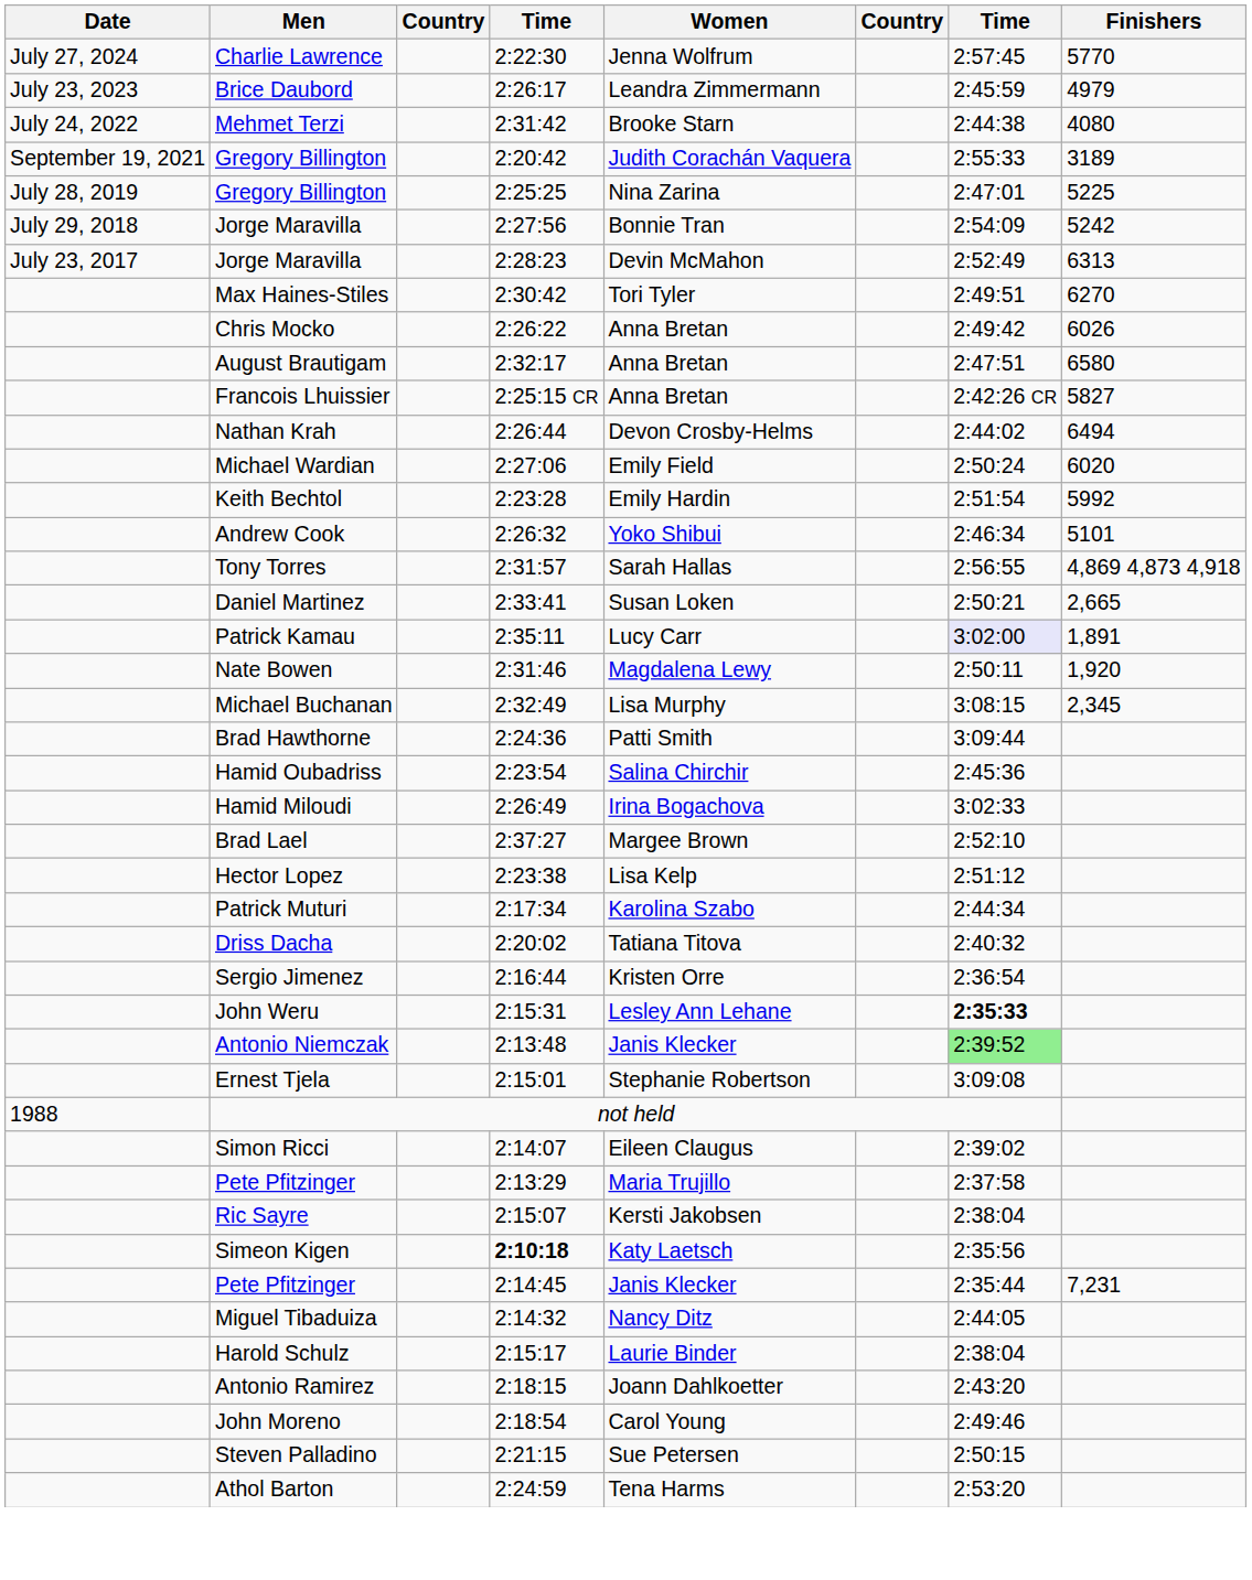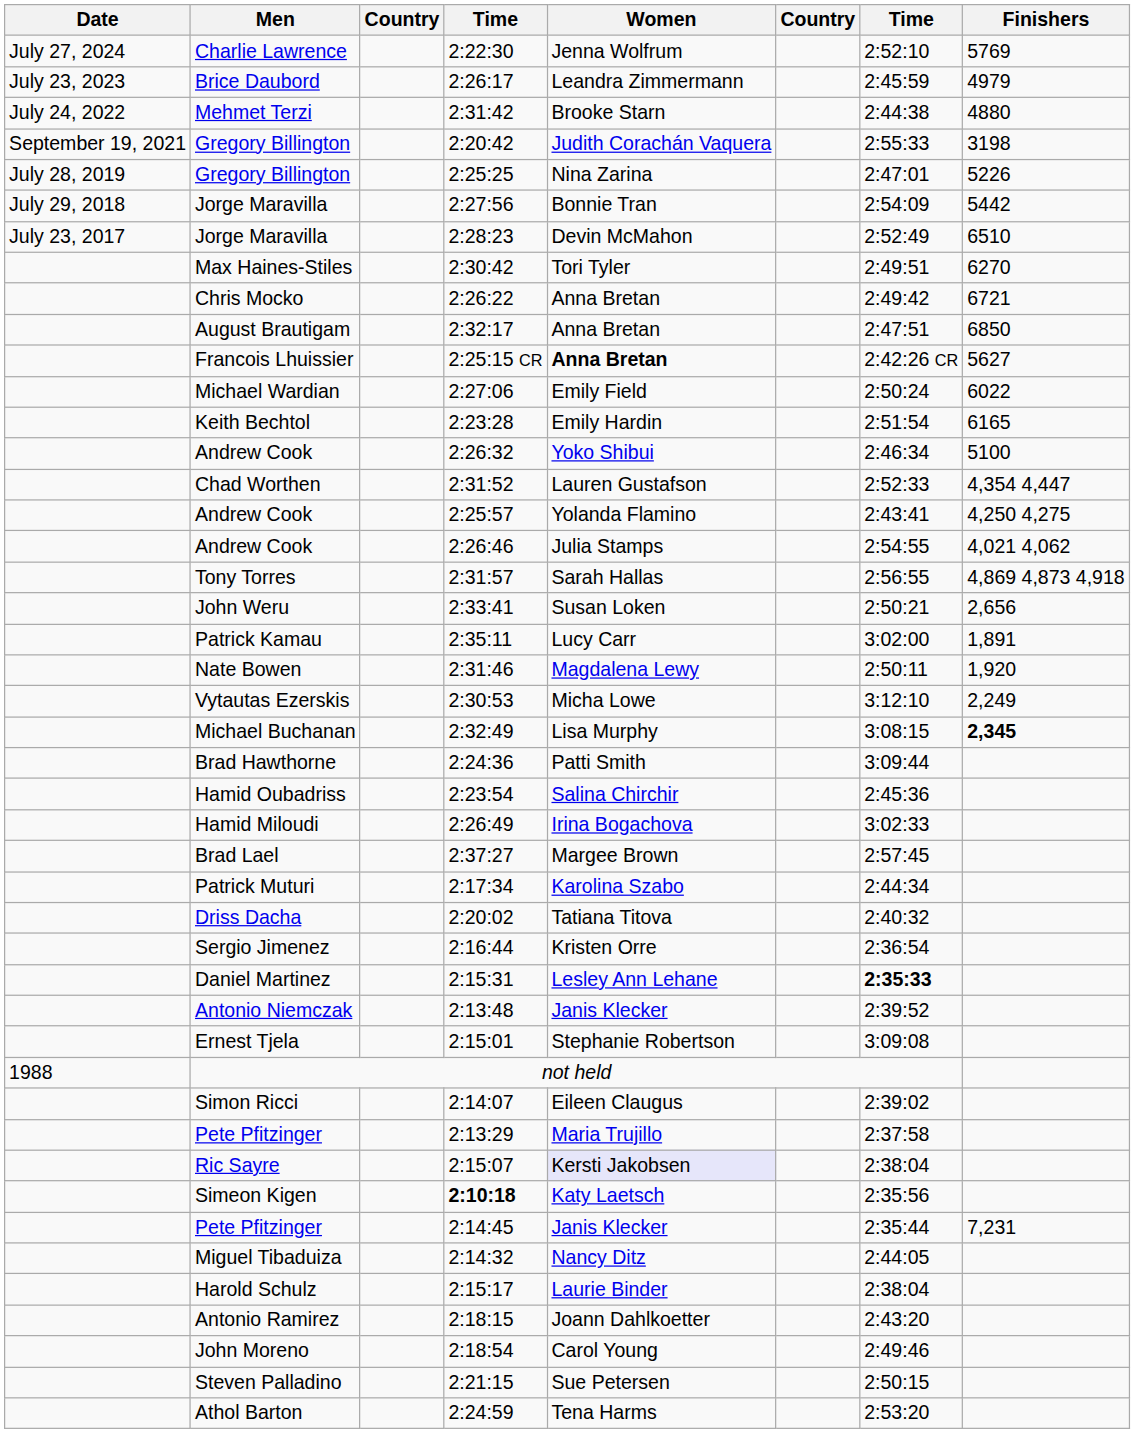 <table class="wikitable sortable">
 <tr>
 <th>Date</th>
 <th>Men</th>
 <th>Country</th>
 <th>Time</th>
 <th>Women</th>
 <th>Country</th>
 <th>Time</th>
 <th>Finishers</th>
 </tr>
 <tr>
 <td>July 27, 2024</td>
 <td><a href='#'>Charlie Lawrence</a></td>
 <td></td>
 <td>2:22:30</td>
 <td>Jenna Wolfrum</td>
 <td></td>
-<td>2:57:45</td>
-<td>5770</td>
+<td>2:52:10</td>
+<td>5769</td>
 </tr>
 <tr>
 <td>July 23, 2023</td>
 <td><a href='#'>Brice Daubord</a></td>
 <td></td>
 <td>2:26:17</td>
 <td>Leandra Zimmermann</td>
 <td></td>
 <td>2:45:59</td>
 <td>4979</td>
 </tr>
 <tr>
 <td>July 24, 2022</td>
 <td><a href='#'>Mehmet Terzi</a></td>
 <td></td>
 <td>2:31:42</td>
 <td>Brooke Starn</td>
 <td></td>
 <td>2:44:38</td>
-<td>4080</td>
+<td>4880</td>
 </tr>
 <tr>
 <td>September 19, 2021</td>
 <td><a href='#'>Gregory Billington</a></td>
 <td></td>
 <td>2:20:42</td>
 <td><a href='#'>Judith Corachán Vaquera</a></td>
 <td></td>
 <td>2:55:33</td>
-<td>3189</td>
+<td>3198</td>
 </tr>
 <tr>
 <td>July 28, 2019</td>
 <td><a href='#'>Gregory Billington</a></td>
 <td></td>
 <td>2:25:25</td>
 <td>Nina Zarina</td>
 <td></td>
 <td>2:47:01</td>
-<td>5225</td>
+<td>5226</td>
 </tr>
 <tr>
 <td>July 29, 2018</td>
 <td>Jorge Maravilla</td>
 <td></td>
 <td>2:27:56</td>
 <td>Bonnie Tran</td>
 <td></td>
 <td>2:54:09</td>
-<td>5242</td>
+<td>5442</td>
 </tr>
 <tr>
 <td>July 23, 2017</td>
 <td>Jorge Maravilla</td>
 <td></td>
 <td>2:28:23</td>
 <td>Devin McMahon</td>
 <td></td>
 <td>2:52:49</td>
-<td>6313</td>
+<td>6510</td>
 </tr>
 <tr>
 <td></td>
 <td>Max Haines-Stiles</td>
 <td></td>
 <td>2:30:42</td>
 <td>Tori Tyler</td>
 <td></td>
 <td>2:49:51</td>
 <td>6270</td>
 </tr>
 <tr>
 <td></td>
 <td>Chris Mocko</td>
 <td></td>
 <td>2:26:22</td>
 <td>Anna Bretan</td>
 <td></td>
 <td>2:49:42</td>
-<td>6026</td>
+<td>6721</td>
 </tr>
 <tr>
 <td></td>
 <td>August Brautigam</td>
 <td></td>
 <td>2:32:17</td>
 <td>Anna Bretan</td>
 <td></td>
 <td>2:47:51</td>
-<td>6580</td>
+<td>6850</td>
 </tr>
 <tr>
 <td></td>
 <td>Francois Lhuissier</td>
 <td></td>
 <td>2:25:15 <small>CR</small></td>
-<td>Anna Bretan</td>
+<td><strong>Anna Bretan</strong></td>
 <td></td>
 <td>2:42:26 <small>CR</small></td>
-<td>5827</td>
-</tr>
-<tr>
-<td></td>
-<td>Nathan Krah</td>
-<td></td>
-<td>2:26:44</td>
-<td>Devon Crosby-Helms</td>
-<td></td>
-<td>2:44:02</td>
-<td>6494</td>
+<td>5627</td>
 </tr>
 <tr>
 <td></td>
 <td>Michael Wardian</td>
 <td></td>
 <td>2:27:06</td>
 <td>Emily Field</td>
 <td></td>
 <td>2:50:24</td>
-<td>6020</td>
+<td>6022</td>
 </tr>
 <tr>
 <td></td>
 <td>Keith Bechtol</td>
 <td></td>
 <td>2:23:28</td>
 <td>Emily Hardin</td>
 <td></td>
 <td>2:51:54</td>
-<td>5992</td>
+<td>6165</td>
 </tr>
 <tr>
 <td></td>
 <td>Andrew Cook</td>
 <td></td>
 <td>2:26:32</td>
 <td><a href='#'>Yoko Shibui</a></td>
 <td></td>
 <td>2:46:34</td>
-<td>5101</td>
+<td>5100</td>
+</tr>
+<tr>
+<td></td>
+<td>Chad Worthen</td>
+<td></td>
+<td>2:31:52</td>
+<td>Lauren Gustafson</td>
+<td></td>
+<td>2:52:33</td>
+<td>4,354  4,447</td>
+</tr>
+<tr>
+<td></td>
+<td>Andrew Cook</td>
+<td></td>
+<td>2:25:57</td>
+<td>Yolanda Flamino</td>
+<td></td>
+<td>2:43:41</td>
+<td>4,250 4,275</td>
+</tr>
+<tr>
+<td></td>
+<td>Andrew Cook</td>
+<td></td>
+<td>2:26:46</td>
+<td>Julia Stamps</td>
+<td></td>
+<td>2:54:55</td>
+<td>4,021 4,062</td>
 </tr>
 <tr>
 <td></td>
 <td>Tony Torres</td>
 <td></td>
 <td>2:31:57</td>
 <td>Sarah Hallas</td>
 <td></td>
 <td>2:56:55</td>
 <td>4,869 4,873 4,918</td>
 </tr>
 <tr>
 <td></td>
-<td>Daniel Martinez</td>
+<td>John Weru</td>
 <td></td>
 <td>2:33:41</td>
 <td>Susan Loken</td>
 <td></td>
 <td>2:50:21</td>
-<td>2,665</td>
+<td>2,656</td>
 </tr>
 <tr>
 <td></td>
 <td>Patrick Kamau</td>
 <td></td>
 <td>2:35:11</td>
 <td>Lucy Carr</td>
 <td></td>
-<td style="background: lavender;">3:02:00</td>
+<td>3:02:00</td>
 <td>1,891</td>
 </tr>
 <tr>
 <td></td>
 <td>Nate Bowen</td>
 <td></td>
 <td>2:31:46</td>
 <td><a href='#'>Magdalena Lewy</a></td>
 <td></td>
 <td>2:50:11</td>
 <td>1,920</td>
 </tr>
 <tr>
 <td></td>
+<td>Vytautas Ezerskis</td>
+<td></td>
+<td>2:30:53</td>
+<td>Micha Lowe</td>
+<td></td>
+<td>3:12:10</td>
+<td>2,249</td>
+</tr>
+<tr>
+<td></td>
 <td>Michael Buchanan</td>
 <td></td>
 <td>2:32:49</td>
 <td>Lisa Murphy</td>
 <td></td>
 <td>3:08:15</td>
-<td>2,345</td>
+<td><strong>2,345</strong></td>
 </tr>
 <tr>
 <td></td>
 <td>Brad Hawthorne</td>
 <td></td>
 <td>2:24:36</td>
 <td>Patti Smith</td>
 <td></td>
 <td>3:09:44</td>
 <td></td>
 </tr>
 <tr>
 <td></td>
 <td>Hamid Oubadriss</td>
 <td></td>
 <td>2:23:54</td>
 <td><a href='#'>Salina Chirchir</a></td>
 <td></td>
 <td>2:45:36</td>
 <td></td>
 </tr>
 <tr>
 <td></td>
 <td>Hamid Miloudi</td>
 <td></td>
 <td>2:26:49</td>
 <td><a href='#'>Irina Bogachova</a></td>
 <td></td>
 <td>3:02:33</td>
 <td></td>
 </tr>
 <tr>
 <td></td>
 <td>Brad Lael</td>
 <td></td>
 <td>2:37:27</td>
 <td>Margee Brown</td>
 <td></td>
-<td>2:52:10</td>
-<td></td>
-</tr>
-<tr>
-<td></td>
-<td>Hector Lopez</td>
-<td></td>
-<td>2:23:38</td>
-<td>Lisa Kelp</td>
-<td></td>
-<td>2:51:12</td>
+<td>2:57:45</td>
 <td></td>
 </tr>
 <tr>
 <td></td>
 <td>Patrick Muturi</td>
 <td></td>
 <td>2:17:34</td>
 <td><a href='#'>Karolina Szabo</a></td>
 <td></td>
 <td>2:44:34</td>
 <td></td>
 </tr>
 <tr>
 <td></td>
 <td><a href='#'>Driss Dacha</a></td>
 <td></td>
 <td>2:20:02</td>
 <td>Tatiana Titova</td>
 <td></td>
 <td>2:40:32</td>
 <td></td>
 </tr>
 <tr>
 <td></td>
 <td>Sergio Jimenez</td>
 <td></td>
 <td>2:16:44</td>
 <td>Kristen Orre</td>
 <td></td>
 <td>2:36:54</td>
 <td></td>
 </tr>
 <tr>
 <td></td>
-<td>John Weru</td>
+<td>Daniel Martinez</td>
 <td></td>
 <td>2:15:31</td>
 <td><a href='#'>Lesley Ann Lehane</a></td>
 <td></td>
 <td><strong>2:35:33</strong></td>
 <td></td>
 </tr>
 <tr>
 <td></td>
 <td><a href='#'>Antonio Niemczak</a></td>
 <td></td>
 <td>2:13:48</td>
 <td><a href='#'>Janis Klecker</a></td>
 <td></td>
-<td style="background: lightgreen;">2:39:52</td>
+<td>2:39:52</td>
 <td></td>
 </tr>
 <tr>
 <td></td>
 <td>Ernest Tjela</td>
 <td></td>
 <td>2:15:01</td>
 <td>Stephanie Robertson</td>
 <td></td>
 <td>3:09:08</td>
 <td></td>
 </tr>
 <tr>
 <td>1988</td>
 <td colspan="6" align="center"><em>not held</em></td>
 <td></td>
 </tr>
 <tr>
 <td></td>
 <td>Simon Ricci</td>
 <td></td>
 <td>2:14:07</td>
 <td>Eileen Claugus</td>
 <td></td>
 <td>2:39:02</td>
 <td></td>
 </tr>
 <tr>
 <td></td>
 <td><a href='#'>Pete Pfitzinger</a></td>
 <td></td>
 <td>2:13:29</td>
 <td><a href='#'>Maria Trujillo</a></td>
 <td></td>
 <td>2:37:58</td>
 <td></td>
 </tr>
 <tr>
 <td></td>
 <td><a href='#'>Ric Sayre</a></td>
 <td></td>
 <td>2:15:07</td>
-<td>Kersti Jakobsen</td>
+<td style="background: lavender;">Kersti Jakobsen</td>
 <td></td>
 <td>2:38:04</td>
 <td></td>
 </tr>
 <tr>
 <td></td>
 <td>Simeon Kigen</td>
 <td></td>
 <td><strong>2:10:18</strong></td>
 <td><a href='#'>Katy Laetsch</a></td>
 <td></td>
 <td>2:35:56</td>
 <td></td>
 </tr>
 <tr>
 <td></td>
 <td><a href='#'>Pete Pfitzinger</a></td>
 <td></td>
 <td>2:14:45</td>
 <td><a href='#'>Janis Klecker</a></td>
 <td></td>
 <td>2:35:44</td>
 <td>7,231</td>
 </tr>
 <tr>
 <td></td>
 <td>Miguel Tibaduiza</td>
 <td></td>
 <td>2:14:32</td>
 <td><a href='#'>Nancy Ditz</a></td>
 <td></td>
 <td>2:44:05</td>
 <td></td>
 </tr>
 <tr>
 <td></td>
 <td>Harold Schulz</td>
 <td></td>
 <td>2:15:17</td>
 <td><a href='#'>Laurie Binder</a></td>
 <td></td>
 <td>2:38:04</td>
 <td></td>
 </tr>
 <tr>
 <td></td>
 <td>Antonio Ramirez</td>
 <td></td>
 <td>2:18:15</td>
 <td>Joann Dahlkoetter</td>
 <td></td>
 <td>2:43:20</td>
 <td></td>
 </tr>
 <tr>
 <td></td>
 <td>John Moreno</td>
 <td></td>
 <td>2:18:54</td>
 <td>Carol Young</td>
 <td></td>
 <td>2:49:46</td>
 <td></td>
 </tr>
 <tr>
 <td></td>
 <td>Steven Palladino</td>
 <td></td>
 <td>2:21:15</td>
 <td>Sue Petersen</td>
 <td></td>
 <td>2:50:15</td>
 <td></td>
 </tr>
 <tr>
 <td></td>
 <td>Athol Barton</td>
 <td></td>
 <td>2:24:59</td>
 <td>Tena Harms</td>
 <td></td>
 <td>2:53:20</td>
 <td></td>
 </tr>
 </table>
